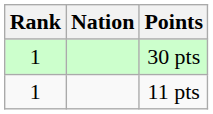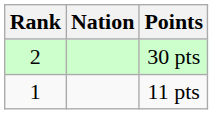 <table class="wikitable sortable" style="text-align:center">
 <tr>
 <th>Rank</th>
 <th>Nation</th>
 <th>Points</th>
 </tr>
 <tr style="background-color:#ccffcc">
-<td>1</td>
+<td>2</td>
 <td align=left></td>
 <td>30 pts</td>
 </tr>
 <tr>
 <td>1</td>
 <td align=left></td>
 <td>11 pts</td>
 </tr>
 </table>
